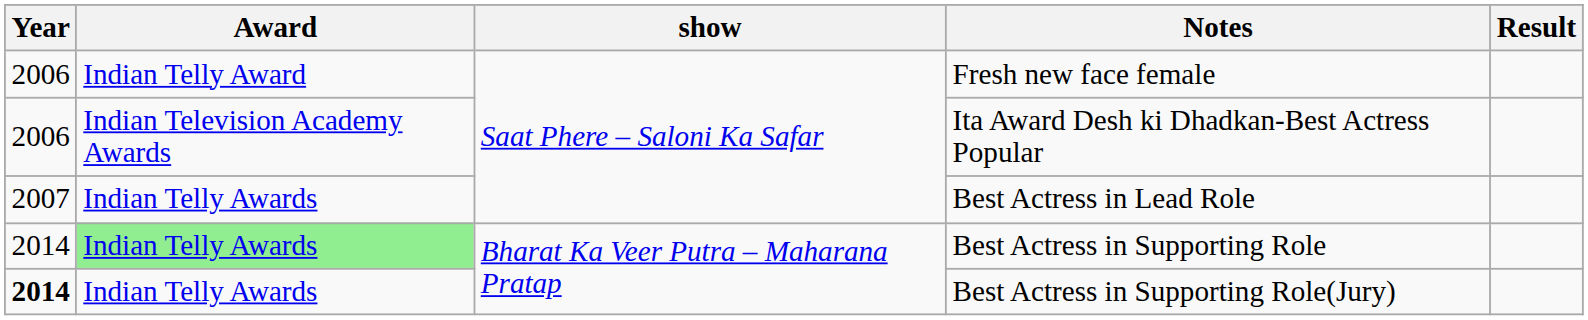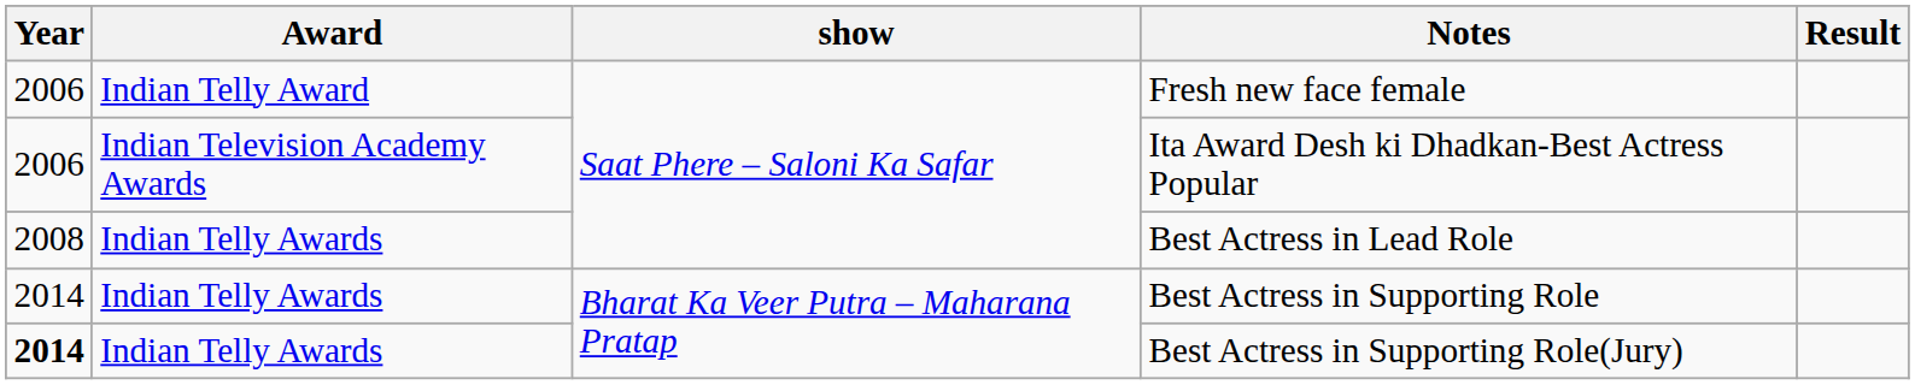 <table class="wikitable sortable plainrowheaders">
 <tr style="text-align:center;">
 <th scope="col">Year</th>
 <th scope="col">Award</th>
 <th scope="col">show</th>
 <th scope="col">Notes</th>
 <th scope="col">Result</th>
 </tr>
 <tr>
 <td>2006</td>
 <td><a href='#'>Indian Telly Award</a></td>
 <td rowspan = "3"><em><a href='#'>Saat Phere – Saloni Ka Safar</a></em></td>
 <td>Fresh new face female</td>
 <td></td>
 </tr>
 <tr>
 <td>2006</td>
 <td><a href='#'>Indian Television Academy Awards</a></td>
 <td>Ita Award Desh ki Dhadkan-Best Actress Popular</td>
 <td></td>
 </tr>
 <tr>
-<td>2007</td>
+<td>2008</td>
 <td><a href='#'>Indian Telly Awards</a></td>
 <td>Best Actress in Lead Role</td>
 <td></td>
 </tr>
 <tr>
 <td>2014</td>
-<td style="background: lightgreen;"><a href='#'>Indian Telly Awards</a></td>
+<td><a href='#'>Indian Telly Awards</a></td>
 <td rowspan="2"><em><a href='#'>Bharat Ka Veer Putra – Maharana Pratap</a></em></td>
 <td>Best Actress in Supporting Role</td>
 <td></td>
 </tr>
 <tr>
 <td><strong>2014</strong></td>
 <td><a href='#'>Indian Telly Awards</a></td>
 <td>Best Actress in Supporting Role(Jury)</td>
 <td></td>
 </tr>
 </table>
